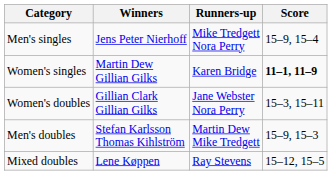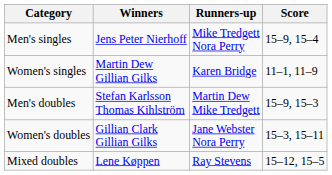 <table class="wikitable">
 <tr>
 <th>Category</th>
 <th>Winners</th>
 <th>Runners-up</th>
 <th>Score</th>
 </tr>
 <tr>
 <td>Men's singles</td>
 <td> <a href='#'>Jens Peter Nierhoff</a></td>
 <td> <a href='#'>Mike Tredgett</a><br> <a href='#'>Nora Perry</a></td>
 <td>15–9, 15–4</td>
 </tr>
 <tr>
 <td>Women's singles</td>
 <td> <a href='#'>Martin Dew</a><br> <a href='#'>Gillian Gilks</a></td>
 <td> <a href='#'>Karen Bridge</a></td>
-<td><strong>11–1, 11–9</strong></td>
+<td>11–1, 11–9</td>
+</tr>
+<tr>
+<td>Men's doubles</td>
+<td> <a href='#'>Stefan Karlsson</a><br> <a href='#'>Thomas Kihlström</a></td>
+<td> <a href='#'>Martin Dew</a><br> <a href='#'>Mike Tredgett</a></td>
+<td>15–9, 15–3</td>
 </tr>
 <tr>
 <td>Women's doubles</td>
 <td> <a href='#'>Gillian Clark</a><br> <a href='#'>Gillian Gilks</a></td>
 <td> <a href='#'>Jane Webster</a><br> <a href='#'>Nora Perry</a></td>
 <td>15–3, 15–11</td>
 </tr>
 <tr>
-<td>Men's doubles</td>
-<td> <a href='#'>Stefan Karlsson</a><br> <a href='#'>Thomas Kihlström</a></td>
-<td> <a href='#'>Martin Dew</a><br> <a href='#'>Mike Tredgett</a></td>
-<td>15–9, 15–3</td>
-</tr>
-<tr>
 <td>Mixed doubles</td>
 <td> <a href='#'>Lene Køppen</a></td>
 <td> <a href='#'>Ray Stevens</a></td>
 <td>15–12, 15–5</td>
 </tr>
 </table>
